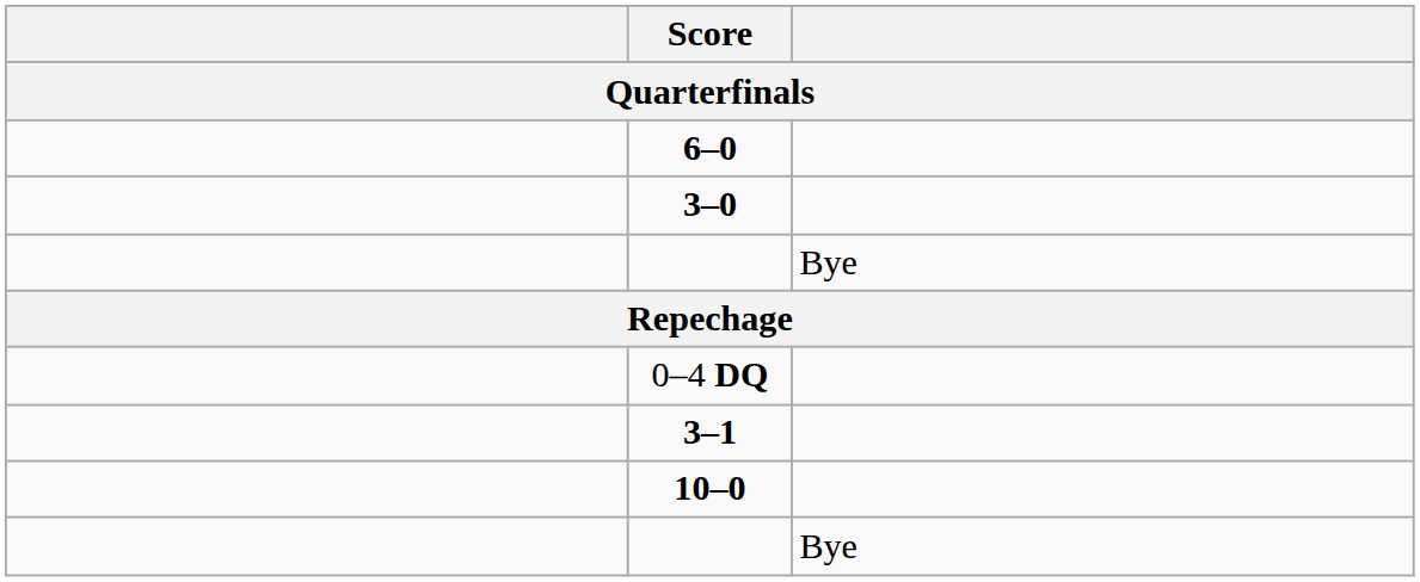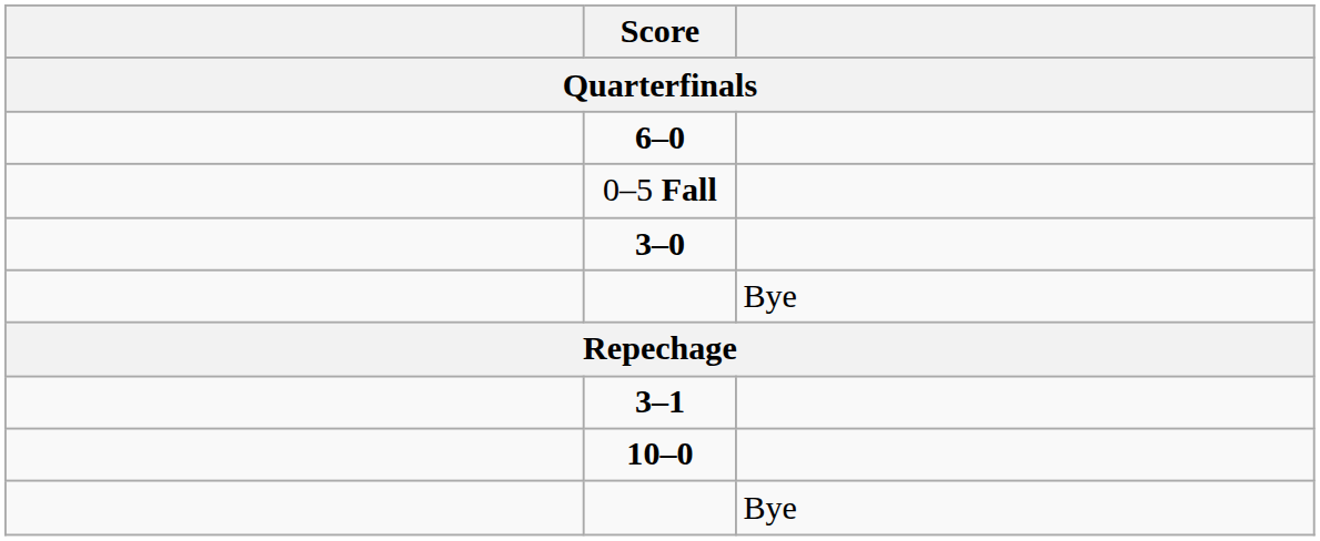 <table class="wikitable" style="text-align: left;">
 <tr>
 <th align="right" width="270"></th>
 <th width="65">Score</th>
 <th align="left" width="270"></th>
 </tr>
 <tr>
 <th colspan="3">Quarterfinals</th>
 </tr>
 <tr>
 <td><strong></strong></td>
 <td align=center><strong>6–0</strong></td>
 <td></td>
 </tr>
 <tr>
+<td></td>
+<td align=center>0–5 <strong>Fall</strong></td>
+<td><strong></strong></td>
+</tr>
+<tr>
 <td><strong></strong></td>
 <td align=center><strong>3–0</strong></td>
 <td></td>
 </tr>
 <tr>
 <td><strong></strong></td>
 <td align="center"></td>
 <td>Bye</td>
 </tr>
 <tr>
 <th colspan="3">Repechage</th>
-</tr>
-<tr>
-<td></td>
-<td align=center>0–4 <strong>DQ</strong></td>
-<td><strong></strong></td>
 </tr>
 <tr>
 <td><strong></strong></td>
 <td align=center><strong>3–1</strong></td>
 <td></td>
 </tr>
 <tr>
 <td><strong></strong></td>
 <td align=center><strong>10–0</strong></td>
 <td></td>
 </tr>
 <tr>
 <td><strong></strong></td>
 <td align="center"></td>
 <td>Bye</td>
 </tr>
 </table>
